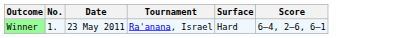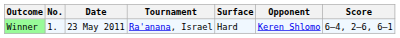 <table class="sortable wikitable" style=font-size:97%>
 <tr>
 <th>Outcome</th>
 <th>No.</th>
 <th>Date</th>
 <th>Tournament</th>
 <th>Surface</th>
+<th>Opponent</th>
 <th>Score</th>
 </tr>
 <tr style="background:#f0f8ff;">
 <td style="background:#98fb98;">Winner</td>
 <td>1.</td>
 <td>23 May 2011</td>
 <td><a href='#'>Ra'anana</a>, Israel</td>
 <td>Hard</td>
+<td> <a href='#'>Keren Shlomo</a></td>
 <td>6–4, 2–6, 6–1</td>
 </tr>
 </table>
